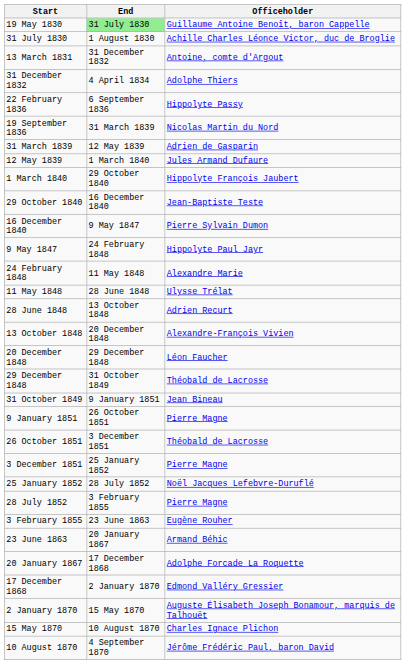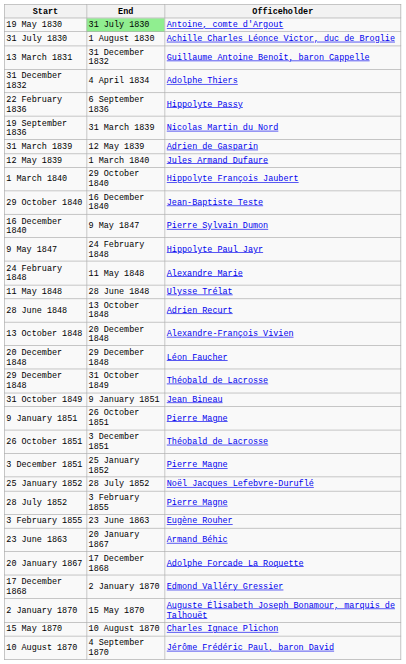 <table class="wikitable">
 <tr>
 <th>Start</th>
 <th>End</th>
 <th>Officeholder</th>
 </tr>
 <tr>
 <td>19 May 1830</td>
 <td style="background: lightgreen;">31 July 1830</td>
-<td><a href='#'>Guillaume Antoine Benoît, baron Cappelle</a></td>
+<td><a href='#'>Antoine, comte d'Argout</a></td>
 </tr>
 <tr>
 <td>31 July 1830</td>
 <td>1 August 1830</td>
 <td><a href='#'>Achille Charles Léonce Victor, duc de Broglie</a></td>
 </tr>
 <tr>
 <td>13 March 1831</td>
 <td>31 December 1832</td>
-<td><a href='#'>Antoine, comte d'Argout</a></td>
+<td><a href='#'>Guillaume Antoine Benoît, baron Cappelle</a></td>
 </tr>
 <tr>
 <td>31 December 1832</td>
 <td>4 April 1834</td>
 <td><a href='#'>Adolphe Thiers</a></td>
 </tr>
 <tr>
 <td>22 February 1836</td>
 <td>6 September 1836</td>
 <td><a href='#'>Hippolyte Passy</a></td>
 </tr>
 <tr>
 <td>19 September 1836</td>
 <td>31 March 1839</td>
 <td><a href='#'>Nicolas Martin du Nord</a></td>
 </tr>
 <tr>
 <td>31 March 1839</td>
 <td>12 May 1839</td>
 <td><a href='#'>Adrien de Gasparin</a></td>
 </tr>
 <tr>
 <td>12 May 1839</td>
 <td>1 March 1840</td>
 <td><a href='#'>Jules Armand Dufaure</a></td>
 </tr>
 <tr>
 <td>1 March 1840</td>
 <td>29 October 1840</td>
 <td><a href='#'>Hippolyte François Jaubert</a></td>
 </tr>
 <tr>
 <td>29 October 1840</td>
 <td>16 December 1840</td>
 <td><a href='#'>Jean-Baptiste Teste</a></td>
 </tr>
 <tr>
 <td>16 December 1840</td>
 <td>9 May 1847</td>
 <td><a href='#'>Pierre Sylvain Dumon</a></td>
 </tr>
 <tr>
 <td>9 May 1847</td>
 <td>24 February 1848</td>
 <td><a href='#'>Hippolyte Paul Jayr</a></td>
 </tr>
 <tr>
 <td>24 February 1848</td>
 <td>11 May 1848</td>
 <td><a href='#'>Alexandre Marie</a></td>
 </tr>
 <tr>
 <td>11 May 1848</td>
 <td>28 June 1848</td>
 <td><a href='#'>Ulysse Trélat</a></td>
 </tr>
 <tr>
 <td>28 June 1848</td>
 <td>13 October 1848</td>
 <td><a href='#'>Adrien Recurt</a></td>
 </tr>
 <tr>
 <td>13 October 1848</td>
 <td>20 December 1848</td>
 <td><a href='#'>Alexandre-François Vivien</a></td>
 </tr>
 <tr>
 <td>20 December 1848</td>
 <td>29 December 1848</td>
 <td><a href='#'>Léon Faucher</a></td>
 </tr>
 <tr>
 <td>29 December 1848</td>
 <td>31 October 1849</td>
 <td><a href='#'>Théobald de Lacrosse</a></td>
 </tr>
 <tr>
 <td>31 October 1849</td>
 <td>9 January 1851</td>
 <td><a href='#'>Jean Bineau</a></td>
 </tr>
 <tr>
 <td>9 January 1851</td>
 <td>26 October 1851</td>
 <td><a href='#'>Pierre Magne</a></td>
 </tr>
 <tr>
 <td>26 October 1851</td>
 <td>3 December 1851</td>
 <td><a href='#'>Théobald de Lacrosse</a></td>
 </tr>
 <tr>
 <td>3 December 1851</td>
 <td>25 January 1852</td>
 <td><a href='#'>Pierre Magne</a></td>
 </tr>
 <tr>
 <td>25 January 1852</td>
 <td>28 July 1852</td>
 <td><a href='#'>Noël Jacques Lefebvre-Duruflé</a></td>
 </tr>
 <tr>
 <td>28 July 1852</td>
 <td>3 February 1855</td>
 <td><a href='#'>Pierre Magne</a></td>
 </tr>
 <tr>
 <td>3 February 1855</td>
 <td>23 June 1863</td>
 <td><a href='#'>Eugène Rouher</a></td>
 </tr>
 <tr>
 <td>23 June 1863</td>
 <td>20 January 1867</td>
 <td><a href='#'>Armand Béhic</a></td>
 </tr>
 <tr>
 <td>20 January 1867</td>
 <td>17 December 1868</td>
 <td><a href='#'>Adolphe Forcade La Roquette</a></td>
 </tr>
 <tr>
 <td>17 December 1868</td>
 <td>2 January 1870</td>
 <td><a href='#'>Edmond Valléry Gressier</a></td>
 </tr>
 <tr>
 <td>2 January 1870</td>
 <td>15 May 1870</td>
 <td><a href='#'>Auguste Élisabeth Joseph Bonamour, marquis de Talhouët</a></td>
 </tr>
 <tr>
 <td>15 May 1870</td>
 <td>10 August 1870</td>
 <td><a href='#'>Charles Ignace Plichon</a></td>
 </tr>
 <tr>
 <td>10 August 1870</td>
 <td>4 September 1870</td>
 <td><a href='#'>Jérôme Frédéric Paul, baron David</a></td>
 </tr>
 </table>
